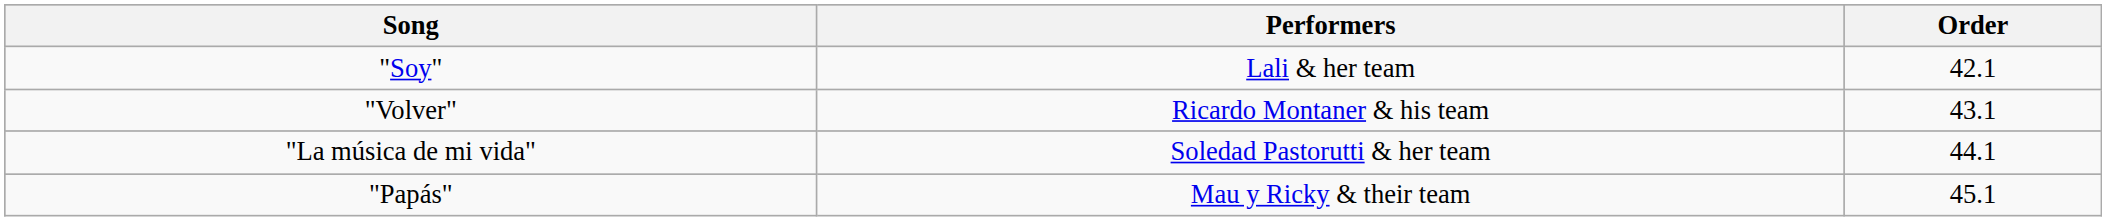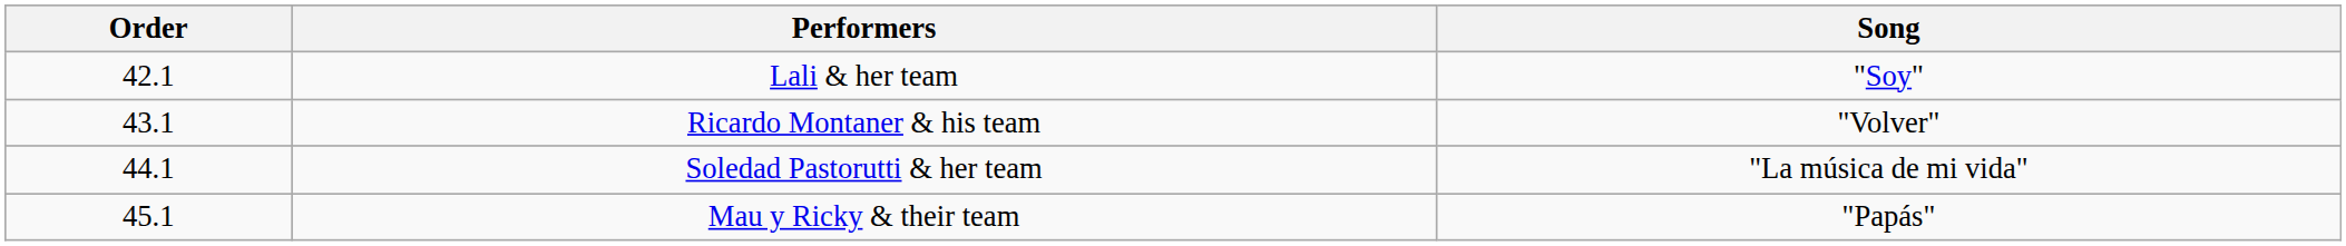 <table class="wikitable" style="text-align:center; width:100%">
 <tr>
+<th>Order</th>
+<th>Performers</th>
 <th>Song</th>
-<th>Performers</th>
-<th>Order</th>
 </tr>
 <tr>
+<td>42.1</td>
+<td><a href='#'>Lali</a> & her team<br></td>
 <td>"<a href='#'>Soy</a>"</td>
-<td><a href='#'>Lali</a> & her team<br></td>
-<td>42.1</td>
 </tr>
 <tr>
+<td>43.1</td>
+<td><a href='#'>Ricardo Montaner</a> & his team<br></td>
 <td>"Volver"</td>
-<td><a href='#'>Ricardo Montaner</a> & his team<br></td>
-<td>43.1</td>
 </tr>
 <tr>
+<td>44.1</td>
+<td><a href='#'>Soledad Pastorutti</a> & her team<br></td>
 <td>"La música de mi vida"</td>
-<td><a href='#'>Soledad Pastorutti</a> & her team<br></td>
-<td>44.1</td>
 </tr>
 <tr>
+<td>45.1</td>
+<td><a href='#'>Mau y Ricky</a> & their team<br></td>
 <td>"Papás"</td>
-<td><a href='#'>Mau y Ricky</a> & their team<br></td>
-<td>45.1</td>
 </tr>
 </table>
